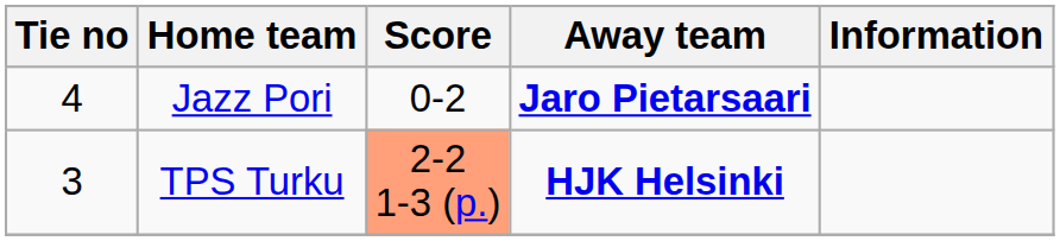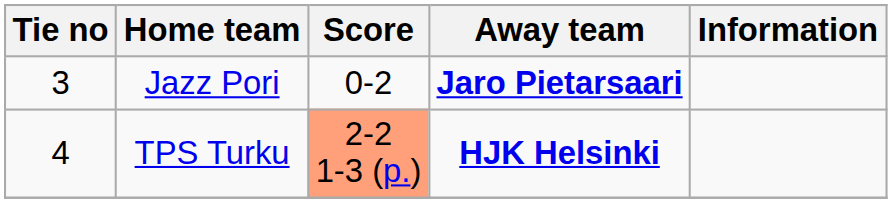 <table class="wikitable" style="text-align:center">
 <tr>
 <th style= width="40px">Tie no</th>
 <th style= width="150px">Home team</th>
 <th style= width="60px">Score</th>
 <th style= width="150px">Away team</th>
 <th style= width="30px">Information</th>
 </tr>
 <tr>
-<td>4</td>
+<td>3</td>
 <td><a href='#'>Jazz Pori</a></td>
 <td>0-2</td>
 <td><strong><a href='#'>Jaro Pietarsaari</a></strong></td>
 <td></td>
 </tr>
 <tr>
-<td>3</td>
+<td>4</td>
 <td><a href='#'>TPS Turku</a></td>
 <td style="background: lightsalmon;">2-2<br> 1-3  (<a href='#'>p.</a>)</td>
 <td><strong><a href='#'>HJK Helsinki</a></strong></td>
 <td></td>
 </tr>
 <tr>
 </tr>
 </table>
